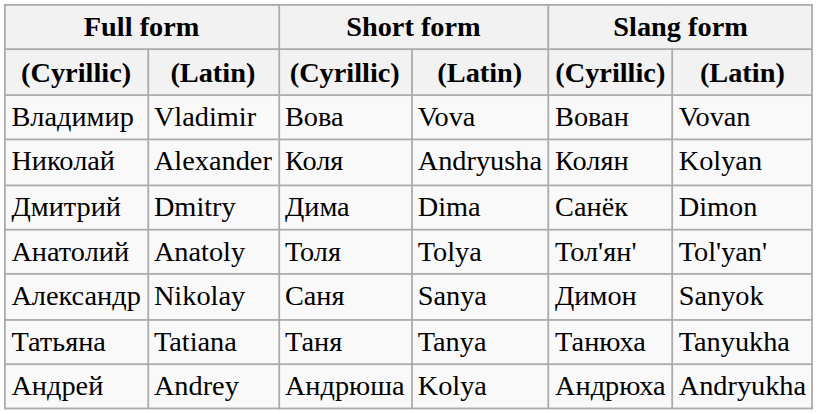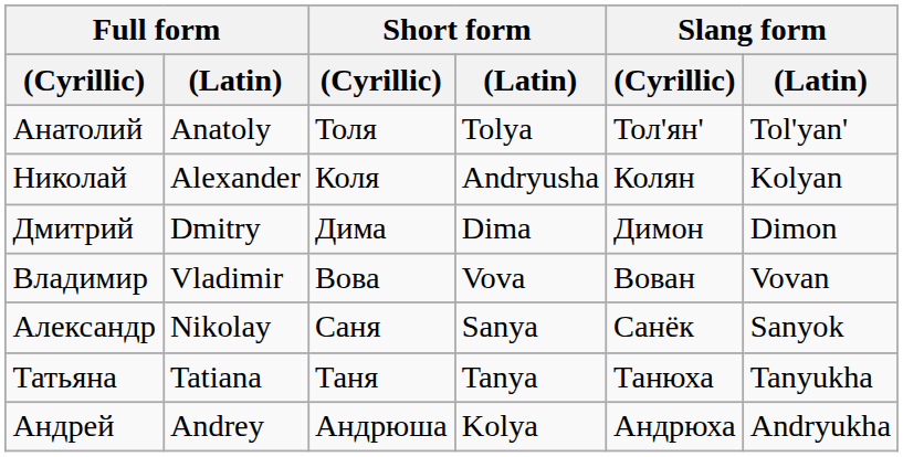 <table class="wikitable">
 <tr>
 <th colspan="2">Full form</th>
 <th colspan="2">Short form</th>
 <th colspan="2">Slang form</th>
 </tr>
 <tr>
 <th>(Cyrillic)</th>
 <th>(Latin)</th>
 <th>(Cyrillic)</th>
 <th>(Latin)</th>
 <th>(Cyrillic)</th>
 <th>(Latin)</th>
 </tr>
 <tr>
-<td>Владимир</td>
-<td>Vladimir</td>
-<td>Вова</td>
-<td>Vova</td>
-<td>Вован</td>
-<td>Vovan</td>
+<td>Анатолий</td>
+<td>Anatoly</td>
+<td>Толя</td>
+<td>Tolya</td>
+<td>Тол'ян'</td>
+<td>Tol'yan'</td>
 </tr>
 <tr>
 <td>Николай</td>
 <td>Alexander</td>
 <td>Коля</td>
 <td>Andryusha</td>
 <td>Колян</td>
 <td>Kolyan</td>
 </tr>
 <tr>
 <td>Дмитрий</td>
 <td>Dmitry</td>
 <td>Дима</td>
 <td>Dima</td>
-<td>Санёк</td>
+<td>Димон</td>
 <td>Dimon</td>
 </tr>
 <tr>
-<td>Анатолий</td>
-<td>Anatoly</td>
-<td>Толя</td>
-<td>Tolya</td>
-<td>Тол'ян'</td>
-<td>Tol'yan'</td>
+<td>Владимир</td>
+<td>Vladimir</td>
+<td>Вова</td>
+<td>Vova</td>
+<td>Вован</td>
+<td>Vovan</td>
 </tr>
 <tr>
 <td>Александр</td>
 <td>Nikolay</td>
 <td>Саня</td>
 <td>Sanya</td>
-<td>Димон</td>
+<td>Санёк</td>
 <td>Sanyok</td>
 </tr>
 <tr>
 <td>Татьяна</td>
 <td>Tatiana</td>
 <td>Таня</td>
 <td>Tanya</td>
 <td>Танюха</td>
 <td>Tanyukha</td>
 </tr>
 <tr>
 <td>Андрей</td>
 <td>Andrey</td>
 <td>Андрюша</td>
 <td>Kolya</td>
 <td>Андрюха<br></td>
 <td>Andryukha<br></td>
 </tr>
 </table>
